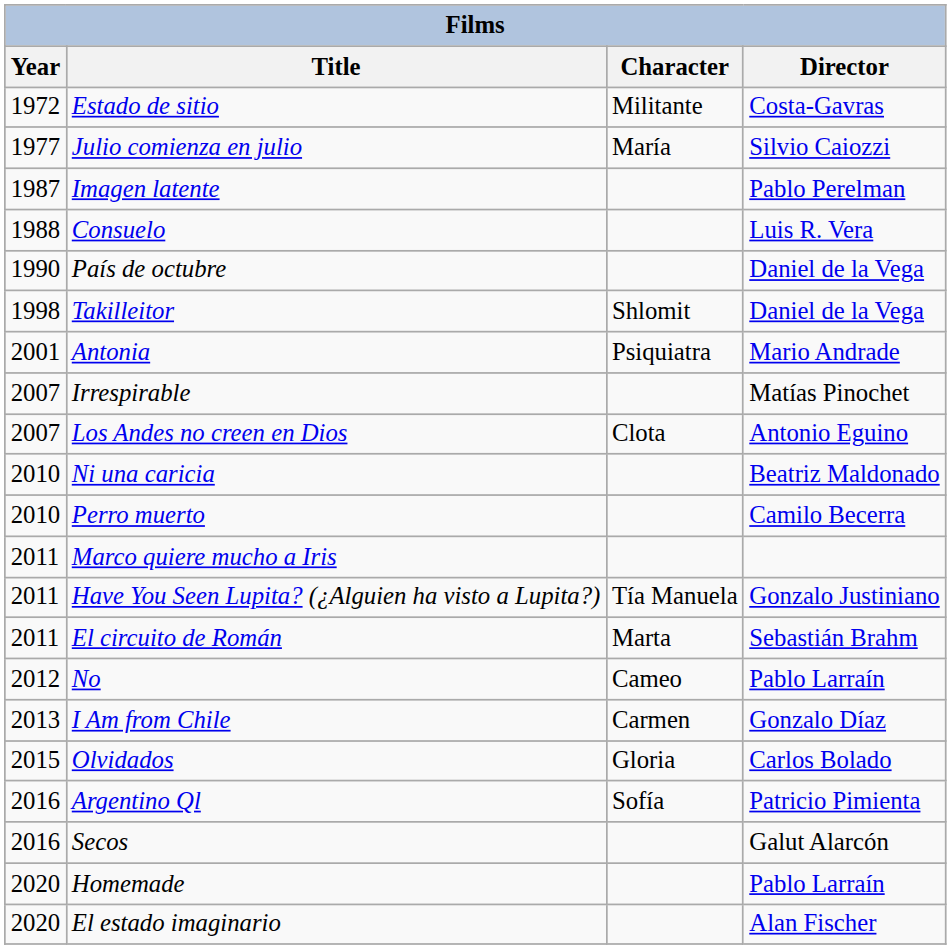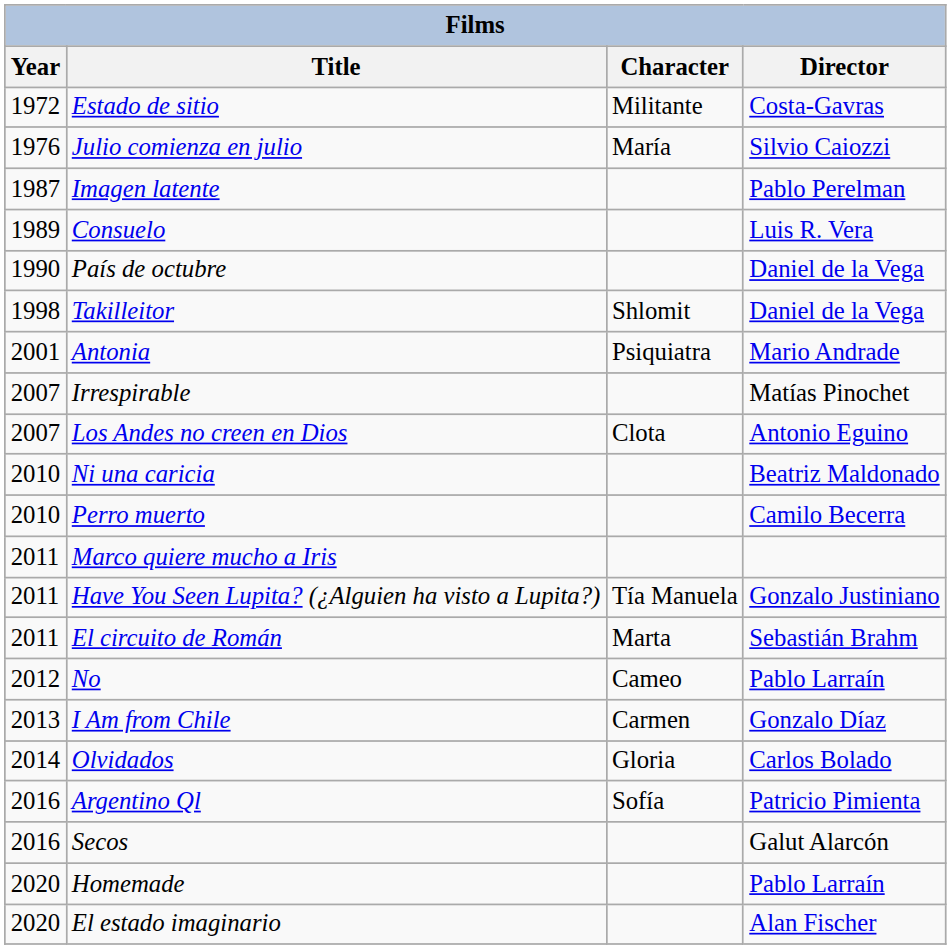 <table class="wikitable" style="font-size: 90%;">
 <tr>
 <th colspan="4" style="background: LightSteelBlue;">Films</th>
 </tr>
 <tr>
 <th>Year</th>
 <th>Title</th>
 <th>Character</th>
 <th>Director</th>
 </tr>
 <tr>
 <td>1972</td>
 <td><em><a href='#'>Estado de sitio</a></em></td>
 <td>Militante</td>
 <td><a href='#'>Costa-Gavras</a></td>
 </tr>
 <tr>
-<td>1977</td>
+<td>1976</td>
 <td><em><a href='#'>Julio comienza en julio</a></em></td>
 <td>María</td>
 <td><a href='#'>Silvio Caiozzi</a></td>
 </tr>
 <tr>
 <td>1987</td>
 <td><em><a href='#'>Imagen latente</a></em></td>
 <td></td>
 <td><a href='#'>Pablo Perelman</a></td>
 </tr>
 <tr>
-<td>1988</td>
+<td>1989</td>
 <td><em><a href='#'>Consuelo</a></em></td>
 <td></td>
 <td><a href='#'>Luis R. Vera</a></td>
 </tr>
 <tr>
 <td>1990</td>
 <td><em>País de octubre</em></td>
 <td></td>
 <td><a href='#'>Daniel de la Vega</a></td>
 </tr>
 <tr>
 <td>1998</td>
 <td><em><a href='#'>Takilleitor</a></em></td>
 <td>Shlomit</td>
 <td><a href='#'>Daniel de la Vega</a></td>
 </tr>
 <tr>
 <td>2001</td>
 <td><em><a href='#'>Antonia</a></em></td>
 <td>Psiquiatra</td>
 <td><a href='#'>Mario Andrade</a></td>
 </tr>
 <tr>
 <td>2007</td>
 <td><em>Irrespirable</em></td>
 <td></td>
 <td>Matías Pinochet</td>
 </tr>
 <tr>
 <td>2007</td>
 <td><em><a href='#'>Los Andes no creen en Dios</a></em></td>
 <td>Clota</td>
 <td><a href='#'>Antonio Eguino</a></td>
 </tr>
 <tr>
 <td>2010</td>
 <td><em><a href='#'>Ni una caricia</a></em></td>
 <td></td>
 <td><a href='#'>Beatriz Maldonado</a></td>
 </tr>
 <tr>
 <td>2010</td>
 <td><em><a href='#'>Perro muerto</a></em></td>
 <td></td>
 <td><a href='#'>Camilo Becerra</a></td>
 </tr>
 <tr>
 <td>2011</td>
 <td><em><a href='#'>Marco quiere mucho a Iris</a></em></td>
 <td></td>
 <td></td>
 </tr>
 <tr>
 <td>2011</td>
 <td><em><a href='#'>Have You Seen Lupita?</a> (¿Alguien ha visto a Lupita?)</em></td>
 <td>Tía Manuela</td>
 <td><a href='#'>Gonzalo Justiniano</a></td>
 </tr>
 <tr>
 <td>2011</td>
 <td><em><a href='#'>El circuito de Román</a></em></td>
 <td>Marta</td>
 <td><a href='#'>Sebastián Brahm</a></td>
 </tr>
 <tr>
 <td>2012</td>
 <td><em><a href='#'>No</a></em></td>
 <td>Cameo</td>
 <td><a href='#'>Pablo Larraín</a></td>
 </tr>
 <tr>
 <td>2013</td>
 <td><em><a href='#'>I Am from Chile</a></em></td>
 <td>Carmen</td>
 <td><a href='#'>Gonzalo Díaz</a></td>
 </tr>
 <tr>
-<td>2015</td>
+<td>2014</td>
 <td><em><a href='#'>Olvidados</a></em></td>
 <td>Gloria</td>
 <td><a href='#'>Carlos Bolado</a></td>
 </tr>
 <tr>
 <td>2016</td>
 <td><em><a href='#'>Argentino Ql</a></em></td>
 <td>Sofía</td>
 <td><a href='#'>Patricio Pimienta</a></td>
 </tr>
 <tr>
 <td>2016</td>
 <td><em>Secos</em></td>
 <td></td>
 <td>Galut Alarcón</td>
 </tr>
 <tr>
 <td>2020</td>
 <td><em>Homemade</em></td>
 <td></td>
 <td><a href='#'>Pablo Larraín</a></td>
 </tr>
 <tr>
 <td>2020</td>
 <td><em>El estado imaginario</em></td>
 <td></td>
 <td><a href='#'>Alan Fischer</a></td>
 </tr>
 </table>
